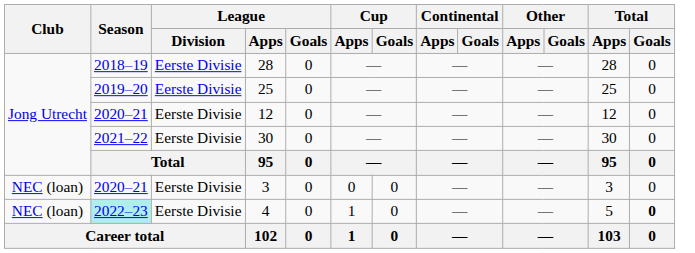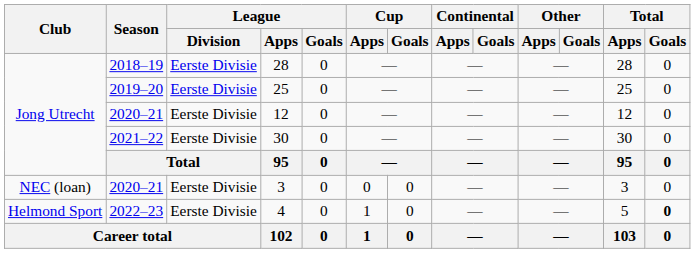 <table class="wikitable" style="text-align:center">
 <tr>
 <th rowspan="2">Club</th>
 <th rowspan="2">Season</th>
 <th colspan="3">League</th>
 <th colspan="2">Cup</th>
 <th colspan="2">Continental</th>
 <th colspan="2">Other</th>
 <th colspan="2">Total</th>
 </tr>
 <tr>
 <th>Division</th>
 <th>Apps</th>
 <th>Goals</th>
 <th>Apps</th>
 <th>Goals</th>
 <th>Apps</th>
 <th>Goals</th>
 <th>Apps</th>
 <th>Goals</th>
 <th>Apps</th>
 <th>Goals</th>
 </tr>
 <tr>
 <td rowspan="5"><a href='#'>Jong Utrecht</a></td>
 <td><a href='#'>2018–19</a></td>
 <td><a href='#'>Eerste Divisie</a></td>
 <td>28</td>
 <td>0</td>
 <td colspan="2">—</td>
 <td colspan="2">—</td>
 <td colspan="2">—</td>
 <td>28</td>
 <td>0</td>
 </tr>
 <tr>
 <td><a href='#'>2019–20</a></td>
 <td><a href='#'>Eerste Divisie</a></td>
 <td>25</td>
 <td>0</td>
 <td colspan="2">—</td>
 <td colspan="2">—</td>
 <td colspan="2">—</td>
 <td>25</td>
 <td>0</td>
 </tr>
 <tr>
 <td><a href='#'>2020–21</a></td>
 <td>Eerste Divisie</td>
 <td>12</td>
 <td>0</td>
 <td colspan="2">—</td>
 <td colspan="2">—</td>
 <td colspan="2">—</td>
 <td>12</td>
 <td>0</td>
 </tr>
 <tr>
 <td><a href='#'>2021–22</a></td>
 <td>Eerste Divisie</td>
 <td>30</td>
 <td>0</td>
 <td colspan="2">—</td>
 <td colspan="2">—</td>
 <td colspan="2">—</td>
 <td>30</td>
 <td>0</td>
 </tr>
 <tr>
 <th colspan="2">Total</th>
 <th>95</th>
 <th>0</th>
 <th colspan="2">—</th>
 <th colspan="2">—</th>
 <th colspan="2">—</th>
 <th>95</th>
 <th>0</th>
 </tr>
 <tr>
 <td><a href='#'>NEC</a> (loan)</td>
 <td><a href='#'>2020–21</a></td>
 <td>Eerste Divisie</td>
 <td>3</td>
 <td>0</td>
 <td>0</td>
 <td>0</td>
 <td colspan="2">—</td>
 <td colspan="2">—</td>
 <td>3</td>
 <td>0</td>
 </tr>
 <tr>
-<td><a href='#'>NEC</a> (loan)</td>
-<td style="background: paleturquoise;"><a href='#'>2022–23</a></td>
+<td><a href='#'>Helmond Sport</a></td>
+<td><a href='#'>2022–23</a></td>
 <td>Eerste Divisie</td>
 <td>4</td>
 <td>0</td>
 <td>1</td>
 <td>0</td>
 <td colspan="2">—</td>
 <td colspan="2">—</td>
 <td>5</td>
 <td><strong>0</strong></td>
 </tr>
 <tr>
 <th colspan="3">Career total</th>
 <th>102</th>
 <th>0</th>
 <th>1</th>
 <th>0</th>
 <th colspan="2">—</th>
 <th colspan="2">—</th>
 <th>103</th>
 <th>0</th>
 </tr>
 </table>
